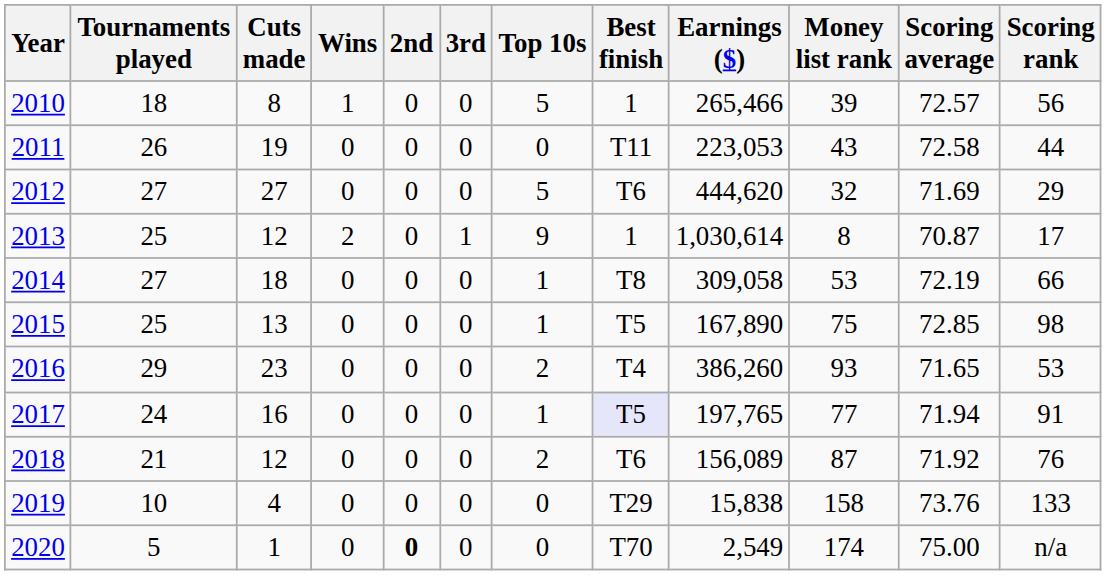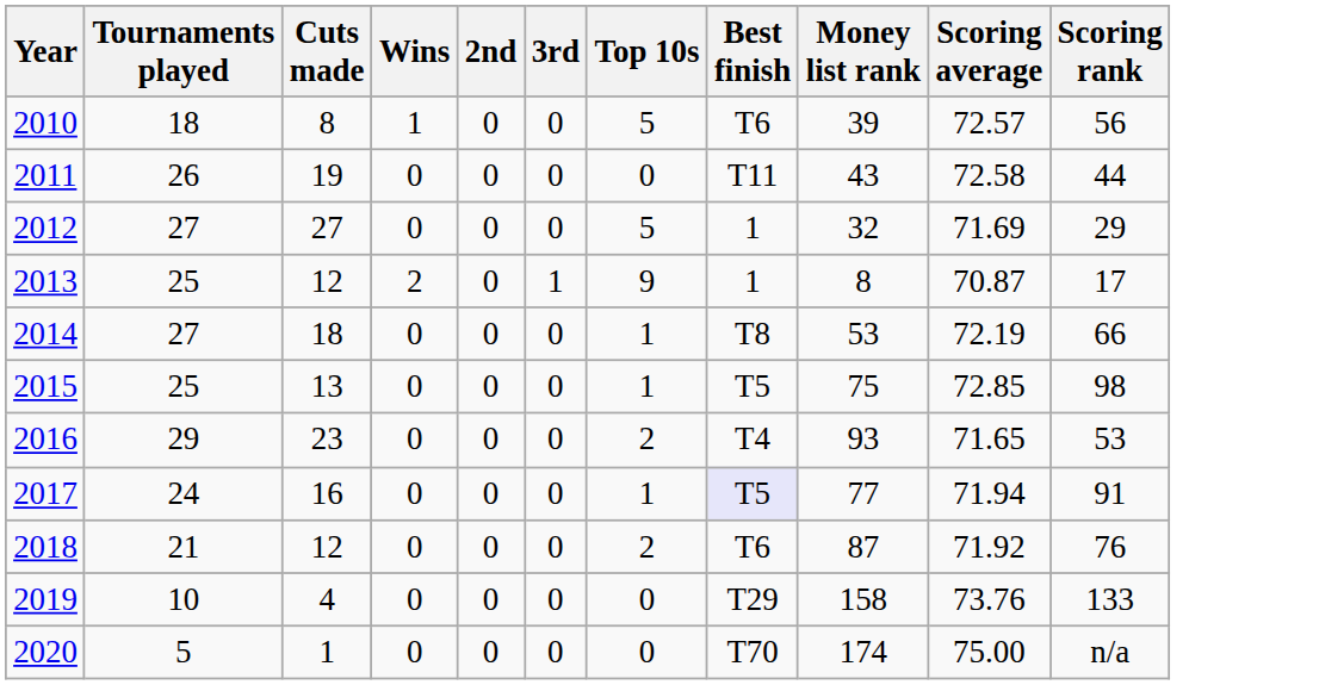 <table class="wikitable" style="text-align:center; font-size: 95%;">
 <tr>
 <th>Year</th>
 <th>Tournaments <br>played</th>
 <th>Cuts <br>made</th>
 <th>Wins</th>
 <th>2nd</th>
 <th>3rd</th>
 <th>Top 10s</th>
 <th>Best <br>finish</th>
-<th>Earnings<br>(<a href='#'>$</a>)</th>
 <th>Money <br>list rank</th>
 <th>Scoring<br>average</th>
 <th>Scoring<br>rank</th>
 </tr>
 <tr>
 <td><a href='#'>2010</a></td>
 <td>18</td>
 <td>8</td>
 <td>1</td>
 <td>0</td>
 <td>0</td>
 <td>5</td>
-<td>1</td>
-<td align=right>265,466</td>
+<td>T6</td>
 <td>39</td>
 <td>72.57</td>
 <td>56</td>
 </tr>
 <tr>
 <td><a href='#'>2011</a></td>
 <td>26</td>
 <td>19</td>
 <td>0</td>
 <td>0</td>
 <td>0</td>
 <td>0</td>
 <td>T11</td>
-<td align=right>223,053</td>
 <td>43</td>
 <td>72.58</td>
 <td>44</td>
 </tr>
 <tr>
 <td><a href='#'>2012</a></td>
 <td>27</td>
 <td>27</td>
 <td>0</td>
 <td>0</td>
 <td>0</td>
 <td>5</td>
-<td>T6</td>
-<td align=right>444,620</td>
+<td>1</td>
 <td>32</td>
 <td>71.69</td>
 <td>29</td>
 </tr>
 <tr>
 <td><a href='#'>2013</a></td>
 <td>25</td>
 <td>12</td>
 <td>2</td>
 <td>0</td>
 <td>1</td>
 <td>9</td>
 <td>1</td>
-<td align=right>1,030,614</td>
 <td>8</td>
 <td>70.87</td>
 <td>17</td>
 </tr>
 <tr>
 <td><a href='#'>2014</a></td>
 <td>27</td>
 <td>18</td>
 <td>0</td>
 <td>0</td>
 <td>0</td>
 <td>1</td>
 <td>T8</td>
-<td align=right>309,058</td>
 <td>53</td>
 <td>72.19</td>
 <td>66</td>
 </tr>
 <tr>
 <td><a href='#'>2015</a></td>
 <td>25</td>
 <td>13</td>
 <td>0</td>
 <td>0</td>
 <td>0</td>
 <td>1</td>
 <td>T5</td>
-<td align=right>167,890</td>
 <td>75</td>
 <td>72.85</td>
 <td>98</td>
 </tr>
 <tr>
 <td><a href='#'>2016</a></td>
 <td>29</td>
 <td>23</td>
 <td>0</td>
 <td>0</td>
 <td>0</td>
 <td>2</td>
 <td>T4</td>
-<td align=right>386,260</td>
 <td>93</td>
 <td>71.65</td>
 <td>53</td>
 </tr>
 <tr>
 <td><a href='#'>2017</a></td>
 <td>24</td>
 <td>16</td>
 <td>0</td>
 <td>0</td>
 <td>0</td>
 <td>1</td>
 <td style="background: lavender;">T5</td>
-<td align=right>197,765</td>
 <td>77</td>
 <td>71.94</td>
 <td>91</td>
 </tr>
 <tr>
 <td><a href='#'>2018</a></td>
 <td>21</td>
 <td>12</td>
 <td>0</td>
 <td>0</td>
 <td>0</td>
 <td>2</td>
 <td>T6</td>
-<td align=right>156,089</td>
 <td>87</td>
 <td>71.92</td>
 <td>76</td>
 </tr>
 <tr>
 <td><a href='#'>2019</a></td>
 <td>10</td>
 <td>4</td>
 <td>0</td>
 <td>0</td>
 <td>0</td>
 <td>0</td>
 <td>T29</td>
-<td align=right>15,838</td>
 <td>158</td>
 <td>73.76</td>
 <td>133</td>
 </tr>
 <tr>
 <td><a href='#'>2020</a></td>
 <td>5</td>
 <td>1</td>
 <td>0</td>
-<td><strong>0</strong></td>
+<td>0</td>
 <td>0</td>
 <td>0</td>
 <td>T70</td>
-<td align=right>2,549</td>
 <td>174</td>
 <td>75.00</td>
 <td>n/a</td>
 </tr>
 </table>
